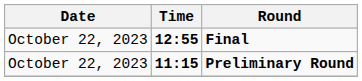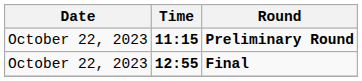 <table class="wikitable">
 <tr>
 <th>Date</th>
 <th>Time</th>
 <th>Round</th>
 </tr>
 <tr>
 <td>October 22, 2023</td>
+<td><strong>11:15</strong></td>
+<td><strong>Preliminary Round</strong></td>
+</tr>
+<tr>
+<td>October 22, 2023</td>
 <td><strong>12:55</strong></td>
 <td><strong>Final</strong></td>
 </tr>
 <tr>
-<td>October 22, 2023</td>
-<td><strong>11:15</strong></td>
-<td><strong>Preliminary Round</strong></td>
-</tr>
-<tr>
 </tr>
 </table>
